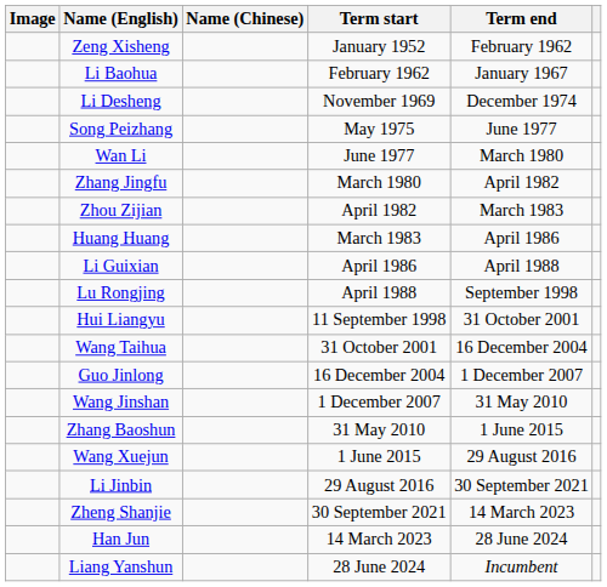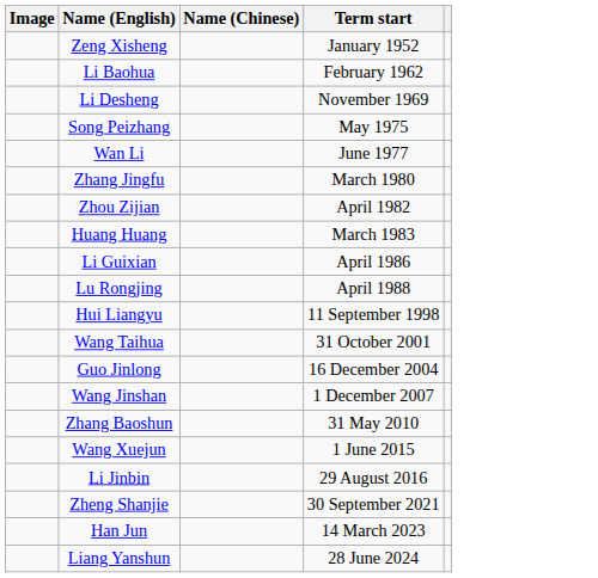 <table class="wikitable" style="text-align:center">
 <tr>
 <th>Image</th>
 <th>Name (English)</th>
 <th>Name (Chinese)</th>
 <th>Term start</th>
-<th>Term end</th>
 <th></th>
 </tr>
 <tr>
 <td></td>
 <td><a href='#'>Zeng Xisheng</a></td>
 <td></td>
 <td>January 1952</td>
-<td>February 1962</td>
 <td></td>
 </tr>
 <tr>
 <td></td>
 <td><a href='#'>Li Baohua</a></td>
 <td></td>
 <td>February 1962</td>
-<td>January 1967</td>
 <td></td>
 </tr>
 <tr>
 <td></td>
 <td><a href='#'>Li Desheng</a></td>
 <td></td>
 <td>November 1969</td>
-<td>December 1974</td>
 <td></td>
 </tr>
 <tr>
 <td></td>
 <td><a href='#'>Song Peizhang</a></td>
 <td></td>
 <td>May 1975</td>
-<td>June 1977</td>
 <td></td>
 </tr>
 <tr>
 <td></td>
 <td><a href='#'>Wan Li</a></td>
 <td></td>
 <td>June 1977</td>
-<td>March 1980</td>
 <td></td>
 </tr>
 <tr>
 <td></td>
 <td><a href='#'>Zhang Jingfu</a></td>
 <td></td>
 <td>March 1980</td>
-<td>April 1982</td>
 <td></td>
 </tr>
 <tr>
 <td></td>
 <td><a href='#'>Zhou Zijian</a></td>
 <td></td>
 <td>April 1982</td>
-<td>March 1983</td>
 <td></td>
 </tr>
 <tr>
 <td></td>
 <td><a href='#'>Huang Huang</a></td>
 <td></td>
 <td>March 1983</td>
-<td>April 1986</td>
 <td></td>
 </tr>
 <tr>
 <td></td>
 <td><a href='#'>Li Guixian</a></td>
 <td></td>
 <td>April 1986</td>
-<td>April 1988</td>
 <td></td>
 </tr>
 <tr>
 <td></td>
 <td><a href='#'>Lu Rongjing</a></td>
 <td></td>
 <td>April 1988</td>
-<td>September 1998</td>
 <td></td>
 </tr>
 <tr>
 <td></td>
 <td><a href='#'>Hui Liangyu</a></td>
 <td></td>
 <td>11 September 1998</td>
-<td>31 October 2001</td>
 <td></td>
 </tr>
 <tr>
 <td></td>
 <td><a href='#'>Wang Taihua</a></td>
 <td></td>
 <td>31 October 2001</td>
-<td>16 December 2004</td>
 <td></td>
 </tr>
 <tr>
 <td></td>
 <td><a href='#'>Guo Jinlong</a></td>
 <td></td>
 <td>16 December 2004</td>
-<td>1 December 2007</td>
 <td></td>
 </tr>
 <tr>
 <td></td>
 <td><a href='#'>Wang Jinshan</a></td>
 <td></td>
 <td>1 December 2007</td>
-<td>31 May 2010</td>
 <td></td>
 </tr>
 <tr>
 <td></td>
 <td><a href='#'>Zhang Baoshun</a></td>
 <td></td>
 <td>31 May 2010</td>
-<td>1 June 2015</td>
 <td></td>
 </tr>
 <tr>
 <td></td>
 <td><a href='#'>Wang Xuejun</a></td>
 <td></td>
 <td>1 June 2015</td>
-<td>29 August 2016</td>
 <td></td>
 </tr>
 <tr>
 <td></td>
 <td><a href='#'>Li Jinbin</a></td>
 <td></td>
 <td>29 August 2016</td>
-<td>30 September 2021</td>
 <td></td>
 </tr>
 <tr>
 <td></td>
 <td><a href='#'>Zheng Shanjie</a></td>
 <td></td>
 <td>30 September 2021</td>
-<td>14 March 2023</td>
 <td></td>
 </tr>
 <tr>
 <td></td>
 <td><a href='#'>Han Jun</a></td>
 <td></td>
 <td>14 March 2023</td>
-<td>28 June 2024</td>
 <td></td>
 </tr>
 <tr>
 <td></td>
 <td><a href='#'>Liang Yanshun</a></td>
 <td></td>
 <td>28 June 2024</td>
-<td><em>Incumbent</em></td>
 <td></td>
 </tr>
 </table>
